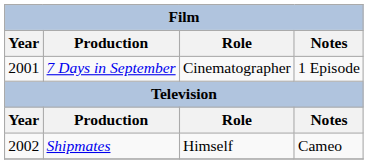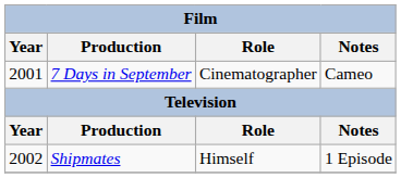 <table class="wikitable" style="font-size: 90%;">
 <tr>
 <th colspan="4" style="background: LightSteelBlue;">Film</th>
 </tr>
 <tr>
 <th>Year</th>
 <th>Production</th>
 <th>Role</th>
 <th>Notes</th>
 </tr>
 <tr>
 <td>2001</td>
 <td><em><a href='#'>7 Days in September</a></em></td>
 <td>Cinematographer</td>
-<td>1 Episode</td>
+<td>Cameo</td>
 </tr>
 <tr>
 <th colspan="4" style="background: LightSteelBlue;">Television</th>
 </tr>
 <tr>
 <th>Year</th>
 <th>Production</th>
 <th>Role</th>
 <th>Notes</th>
 </tr>
 <tr>
 <td>2002</td>
 <td><em><a href='#'>Shipmates</a></em></td>
 <td>Himself</td>
-<td>Cameo</td>
+<td>1 Episode</td>
 </tr>
 <tr>
 </tr>
 </table>
